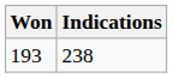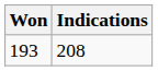 <table class="wikitable">
 <tr>
 <th>Won</th>
 <th>Indications</th>
 </tr>
 <tr>
 <td>193</td>
-<td>238</td>
+<td>208</td>
 </tr>
 </table>
